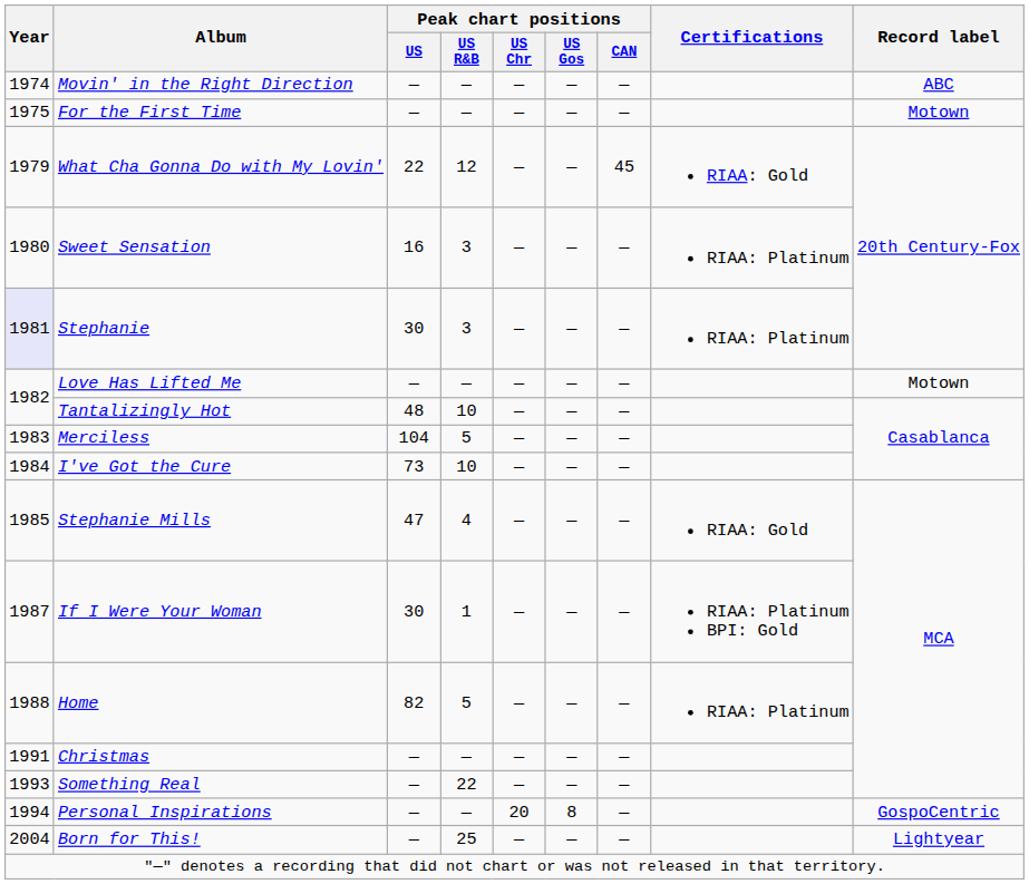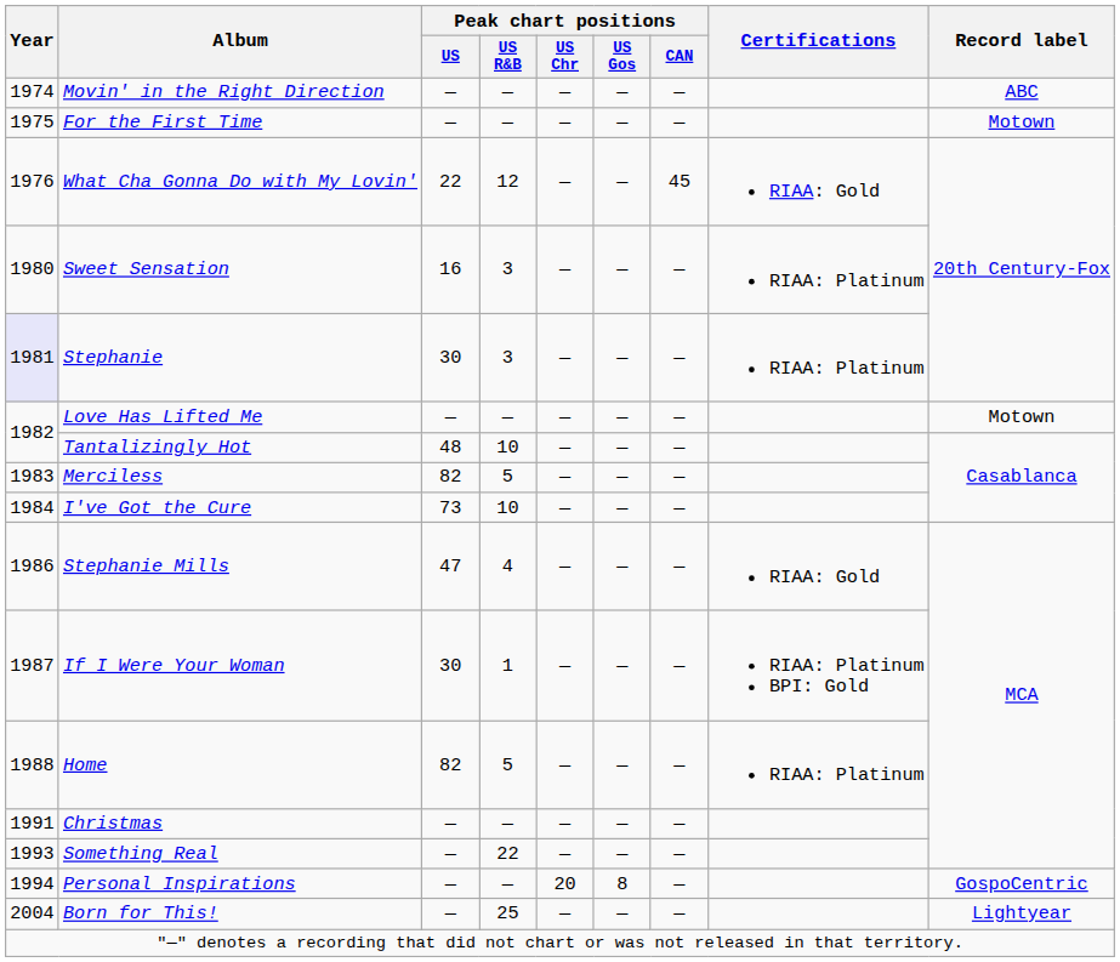 <table class="wikitable" style="text-align:center;">
 <tr>
 <th rowspan="2">Year</th>
 <th rowspan="2">Album</th>
 <th colspan="5">Peak chart positions</th>
 <th rowspan="2"><a href='#'>Certifications</a></th>
 <th rowspan="2">Record label</th>
 </tr>
 <tr style="font-size:smaller;">
 <th width="35"><a href='#'>US</a><br></th>
 <th width="35"><a href='#'>US<br>R&B</a><br></th>
 <th width="35"><a href='#'>US<br>Chr</a><br></th>
 <th width="35"><a href='#'>US<br>Gos</a><br></th>
 <th width="35"><a href='#'>CAN</a><br></th>
 </tr>
 <tr>
 <td>1974</td>
 <td align="left"><em><a href='#'>Movin' in the Right Direction</a> </em></td>
 <td>—</td>
 <td>—</td>
 <td>—</td>
 <td>—</td>
 <td>—</td>
 <td align="left"></td>
 <td rowspan="1"><a href='#'>ABC</a></td>
 </tr>
 <tr>
 <td>1975</td>
 <td align="left"><em><a href='#'>For the First Time</a></em></td>
 <td>—</td>
 <td>—</td>
 <td>—</td>
 <td>—</td>
 <td>—</td>
 <td align="left"></td>
 <td rowspan="1"><a href='#'>Motown</a></td>
 </tr>
 <tr>
-<td>1979</td>
+<td>1976</td>
 <td align="left"><em><a href='#'>What Cha Gonna Do with My Lovin'</a></em></td>
 <td>22</td>
 <td>12</td>
 <td>—</td>
 <td>—</td>
 <td>45</td>
 <td align="left"><br><ul><li><a href='#'>RIAA</a>: Gold</li></ul></td>
 <td rowspan="3"><a href='#'>20th Century-Fox</a></td>
 </tr>
 <tr>
 <td>1980</td>
 <td align="left"><em><a href='#'>Sweet Sensation</a></em></td>
 <td>16</td>
 <td>3</td>
 <td>—</td>
 <td>—</td>
 <td>—</td>
 <td align="left"><br><ul><li>RIAA: Platinum</li></ul></td>
 </tr>
 <tr>
 <td style="background: lavender;">1981</td>
 <td align="left"><em><a href='#'>Stephanie</a></em></td>
 <td>30</td>
 <td>3</td>
 <td>—</td>
 <td>—</td>
 <td>—</td>
 <td align="left"><br><ul><li>RIAA: Platinum</li></ul></td>
 </tr>
 <tr>
 <td rowspan="2">1982</td>
 <td align="left"><em><a href='#'>Love Has Lifted Me</a></em></td>
 <td>—</td>
 <td>—</td>
 <td>—</td>
 <td>—</td>
 <td>—</td>
 <td align="left"></td>
 <td rowspan="1">Motown</td>
 </tr>
 <tr>
 <td align="left"><em><a href='#'>Tantalizingly Hot</a></em></td>
 <td>48</td>
 <td>10</td>
 <td>—</td>
 <td>—</td>
 <td>—</td>
 <td align="left"></td>
 <td rowspan="3"><a href='#'>Casablanca</a></td>
 </tr>
 <tr>
 <td>1983</td>
 <td align="left"><em><a href='#'>Merciless</a></em></td>
-<td>104</td>
+<td>82</td>
 <td>5</td>
 <td>—</td>
 <td>—</td>
 <td>—</td>
 <td align="left"></td>
 </tr>
 <tr>
 <td>1984</td>
 <td align="left"><em><a href='#'>I've Got the Cure</a></em></td>
 <td>73</td>
 <td>10</td>
 <td>—</td>
 <td>—</td>
 <td>—</td>
 <td align="left"></td>
 </tr>
 <tr>
-<td>1985</td>
+<td>1986</td>
 <td align="left"><em><a href='#'>Stephanie Mills</a></em></td>
 <td>47</td>
 <td>4</td>
 <td>—</td>
 <td>—</td>
 <td>—</td>
 <td align="left"><br><ul><li>RIAA: Gold</li></ul></td>
 <td rowspan="5"><a href='#'>MCA</a></td>
 </tr>
 <tr>
 <td>1987</td>
 <td align="left"><em><a href='#'>If I Were Your Woman</a></em></td>
 <td>30</td>
 <td>1</td>
 <td>—</td>
 <td>—</td>
 <td>—</td>
 <td align="left"><br><ul><li>RIAA: Platinum</li><li>BPI: Gold</li></ul></td>
 </tr>
 <tr>
 <td>1988</td>
 <td align="left"><em><a href='#'>Home</a></em></td>
 <td>82</td>
 <td>5</td>
 <td>—</td>
 <td>—</td>
 <td>—</td>
 <td align="left"><br><ul><li>RIAA: Platinum</li></ul></td>
 </tr>
 <tr>
 <td>1991</td>
 <td align="left"><em><a href='#'>Christmas</a></em></td>
 <td>—</td>
 <td>—</td>
 <td>—</td>
 <td>—</td>
 <td>—</td>
 <td align="left"></td>
 </tr>
 <tr>
 <td>1993</td>
 <td align="left"><em><a href='#'>Something Real</a></em></td>
 <td>—</td>
 <td>22</td>
 <td>—</td>
 <td>—</td>
 <td>—</td>
 <td align="left"></td>
 </tr>
 <tr>
 <td>1994</td>
 <td align="left"><em><a href='#'>Personal Inspirations</a></em></td>
 <td>—</td>
 <td>—</td>
 <td>20</td>
 <td>8</td>
 <td>—</td>
 <td align="left"></td>
 <td><a href='#'>GospoCentric</a></td>
 </tr>
 <tr>
 <td>2004</td>
 <td align="left"><em><a href='#'>Born for This!</a></em></td>
 <td>—</td>
 <td>25</td>
 <td>—</td>
 <td>—</td>
 <td>—</td>
 <td align="left"></td>
 <td rowspan="1"><a href='#'>Lightyear</a></td>
 </tr>
 <tr>
 <td colspan="15" style="font-size:90%">"—" denotes a recording that did not chart or was not released in that territory.</td>
 </tr>
 </table>
